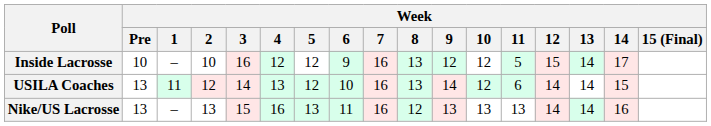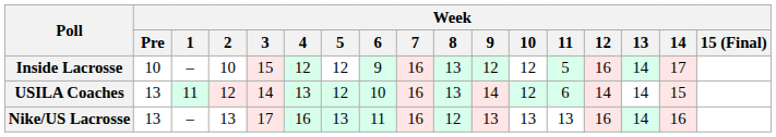 <table class="wikitable" style="white-space:nowrap;">
 <tr>
 <th scope="col" width="100" rowspan="2">Poll</th>
 <th colspan="25">Week</th>
 </tr>
 <tr>
 <th scope="col" width="30">Pre<br></th>
 <th scope="col" width="30">1<br></th>
 <th scope="col" width="30">2<br></th>
 <th scope="col" width="30">3<br></th>
 <th scope="col" width="30">4<br></th>
 <th scope="col" width="30">5<br></th>
 <th scope="col" width="30">6<br></th>
 <th scope="col" width="30">7<br></th>
 <th scope="col" width="30">8<br></th>
 <th scope="col" width="30">9<br></th>
 <th scope="col" width="30">10<br></th>
 <th scope="col" width="30">11<br></th>
 <th scope="col" width="30">12<br></th>
 <th scope="col" width="30">13<br></th>
 <th scope="col" width="30">14<br></th>
 <th scope="col" width="30">15 (Final)</th>
 </tr>
 <tr style="text-align:center;">
 <th>Inside Lacrosse</th>
 <td bgcolor=FFFFFF>10</td>
 <td bgcolor=FFFFFF>–</td>
 <td bgcolor=FFFFFF>10</td>
-<td bgcolor=FFE6E6>16</td>
+<td bgcolor=FFE6E6>15</td>
 <td bgcolor=D8FFEB>12</td>
 <td bgcolor=FFFFFF>12</td>
 <td bgcolor=D8FFEB>9</td>
 <td bgcolor=FFE6E6>16</td>
 <td bgcolor=D8FFEB>13</td>
 <td bgcolor=D8FFEB>12</td>
 <td bgcolor=FFFFFF>12</td>
 <td bgcolor=D8FFEB>5</td>
-<td bgcolor=FFE6E6>15</td>
+<td bgcolor=FFE6E6>16</td>
 <td bgcolor=D8FFEB>14</td>
 <td bgcolor=FFE6E6>17</td>
 <td bgcolor=FFFFFF></td>
 </tr>
 <tr style="text-align:center;">
 <th>USILA Coaches</th>
 <td bgcolor=FFFFFF>13</td>
 <td bgcolor=D8FFEB>11</td>
 <td bgcolor=FFE6E6>12</td>
 <td bgcolor=FFE6E6>14</td>
 <td bgcolor=D8FFEB>13</td>
 <td bgcolor=D8FFEB>12</td>
 <td bgcolor=D8FFEB>10</td>
 <td bgcolor=FFE6E6>16</td>
 <td bgcolor=D8FFEB>13</td>
 <td bgcolor=FFE6E6>14</td>
 <td bgcolor=D8FFEB>12</td>
 <td bgcolor=D8FFEB>6</td>
 <td bgcolor=FFE6E6>14</td>
 <td bgcolor=FFFFFF>14</td>
 <td bgcolor=FFE6E6>15</td>
 <td bgcolor=FFFFFF></td>
 </tr>
 <tr style="text-align:center;">
 <th>Nike/US Lacrosse</th>
 <td bgcolor=FFFFFF>13</td>
 <td bgcolor=FFFFFF>–</td>
 <td bgcolor=FFFFFF>13</td>
-<td bgcolor=FFE6E6>15</td>
+<td bgcolor=FFE6E6>17</td>
 <td bgcolor=D8FFEB>16</td>
 <td bgcolor=D8FFEB>13</td>
 <td bgcolor=D8FFEB>11</td>
 <td bgcolor=FFE6E6>16</td>
 <td bgcolor=D8FFEB>12</td>
 <td bgcolor=FFE6E6>13</td>
 <td bgcolor=FFFFFF>13</td>
 <td bgcolor=FFFFFF>13</td>
-<td bgcolor=FFE6E6>14</td>
+<td bgcolor=FFE6E6>16</td>
 <td bgcolor=D8FFEB>14</td>
 <td bgcolor=FFE6E6>16</td>
 <td bgcolor=FFFFFF></td>
 </tr>
 </table>
